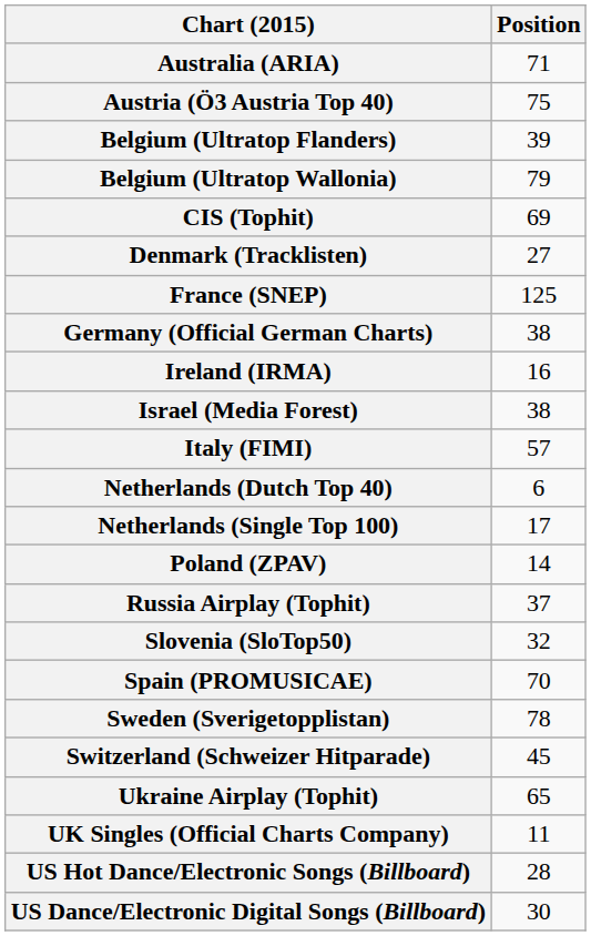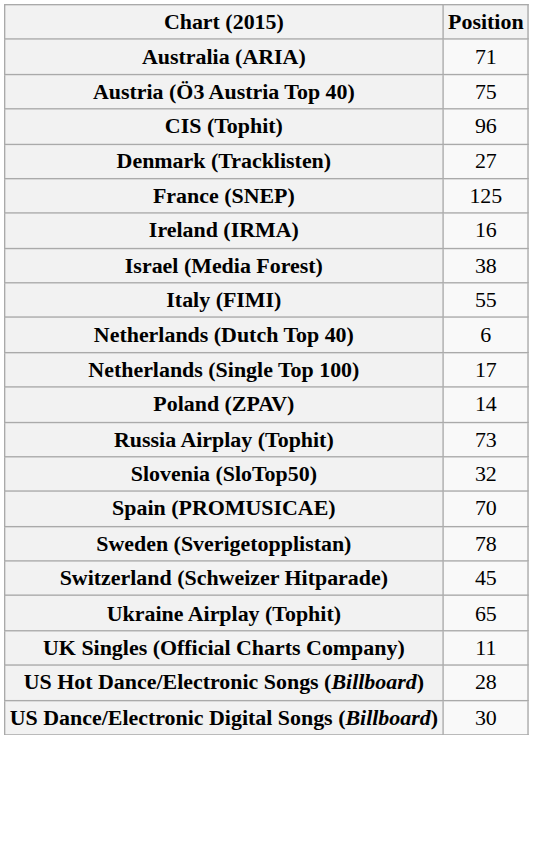 <table class="wikitable plainrowheaders sortable" style="text-align:center">
 <tr>
 <th scope="col">Chart (2015)</th>
 <th scope="col">Position</th>
 </tr>
 <tr>
 <th scope="row">Australia (ARIA)</th>
 <td>71</td>
 </tr>
 <tr>
 <th scope="row">Austria (Ö3 Austria Top 40)</th>
 <td>75</td>
 </tr>
 <tr>
-<th scope="row">Belgium (Ultratop Flanders)</th>
-<td>39</td>
-</tr>
-<tr>
-<th scope="row">Belgium (Ultratop Wallonia)</th>
-<td>79</td>
-</tr>
-<tr>
 <th scope="row">CIS (Tophit)</th>
-<td style="text-align:center;">69</td>
+<td style="text-align:center;">96</td>
 </tr>
 <tr>
 <th scope="row">Denmark (Tracklisten)</th>
 <td>27</td>
 </tr>
 <tr>
 <th scope="row">France (SNEP)</th>
 <td>125</td>
-</tr>
-<tr>
-<th scope="row">Germany (Official German Charts)</th>
-<td>38</td>
 </tr>
 <tr>
 <th scope="row">Ireland (IRMA)</th>
 <td>16</td>
 </tr>
 <tr>
 <th scope="row">Israel (Media Forest)</th>
 <td>38</td>
 </tr>
 <tr>
 <th scope="row">Italy (FIMI)</th>
-<td>57</td>
+<td>55</td>
 </tr>
 <tr>
 <th scope="row">Netherlands (Dutch Top 40)</th>
 <td>6</td>
 </tr>
 <tr>
 <th scope="row">Netherlands (Single Top 100)</th>
 <td>17</td>
 </tr>
 <tr>
 <th scope="row">Poland (ZPAV)</th>
 <td>14</td>
 </tr>
 <tr>
 <th scope="row">Russia Airplay (Tophit)</th>
-<td style="text-align:center;">37</td>
+<td style="text-align:center;">73</td>
 </tr>
 <tr>
 <th scope="row">Slovenia (SloTop50)</th>
 <td align=center>32</td>
 </tr>
 <tr>
 <th scope="row">Spain (PROMUSICAE)</th>
 <td>70</td>
 </tr>
 <tr>
 <th scope="row">Sweden (Sverigetopplistan)</th>
 <td>78</td>
 </tr>
 <tr>
 <th scope="row">Switzerland (Schweizer Hitparade)</th>
 <td>45</td>
 </tr>
 <tr>
 <th scope="row">Ukraine Airplay (Tophit)</th>
 <td style="text-align:center;">65</td>
 </tr>
 <tr>
 <th scope="row">UK Singles (Official Charts Company)</th>
 <td>11</td>
 </tr>
 <tr>
 <th scope="row">US Hot Dance/Electronic Songs (<em>Billboard</em>)</th>
 <td>28</td>
 </tr>
 <tr>
 <th scope="row">US Dance/Electronic Digital Songs (<em>Billboard</em>)</th>
 <td>30</td>
 </tr>
 </table>
